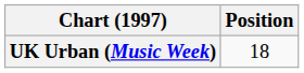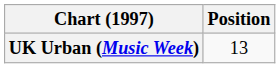 <table class="wikitable plainrowheaders" style="text-align:center">
 <tr>
 <th>Chart (1997)</th>
 <th>Position</th>
 </tr>
 <tr>
 <th scope="row">UK Urban (<em><a href='#'>Music Week</a></em>)</th>
-<td>18</td>
+<td>13</td>
 </tr>
 </table>
